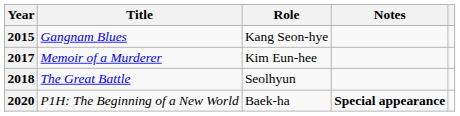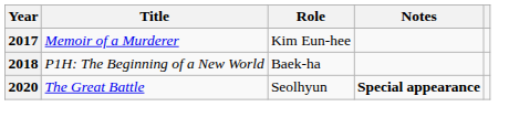 <table class="wikitable plainrowheaders">
 <tr>
 <th scope="col">Year</th>
 <th scope="col">Title</th>
 <th scope="col">Role</th>
 <th scope="col">Notes</th>
 <th scope="col" class="unsortable"></th>
-</tr>
-<tr>
-<th scope="row">2015</th>
-<td><em><a href='#'>Gangnam Blues</a></em></td>
-<td>Kang Seon-hye</td>
-<td></td>
-<td style="text-align:center"></td>
 </tr>
 <tr>
 <th scope="row">2017</th>
 <td><em><a href='#'>Memoir of a Murderer</a></em></td>
 <td>Kim Eun-hee</td>
 <td></td>
 <td style="text-align:center"></td>
 </tr>
 <tr>
 <th scope="row">2018</th>
-<td><em><a href='#'>The Great Battle</a></em></td>
-<td>Seolhyun</td>
+<td><em>P1H: The Beginning of a New World</em></td>
+<td>Baek-ha</td>
 <td></td>
 <td style="text-align:center"></td>
 </tr>
 <tr>
 <th scope="row">2020</th>
-<td><em>P1H: The Beginning of a New World</em></td>
-<td>Baek-ha</td>
+<td><em><a href='#'>The Great Battle</a></em></td>
+<td>Seolhyun</td>
 <td><strong>Special appearance</strong></td>
 <td style="text-align:center"></td>
 </tr>
 </table>
